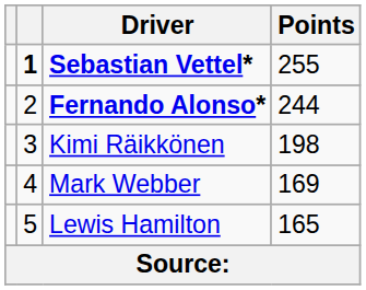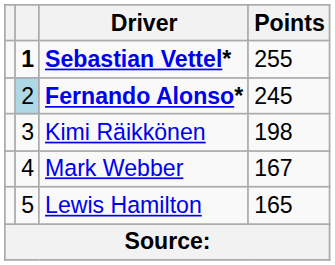 <table class="wikitable" style="font-size: 85%;">
 <tr>
 <th></th>
 <th></th>
 <th>Driver</th>
 <th>Points</th>
 </tr>
 <tr>
 <td align="left"></td>
 <td align="center"><strong>1</strong></td>
 <td> <strong><a href='#'>Sebastian Vettel</a>*</strong></td>
 <td align="left">255</td>
 </tr>
 <tr>
 <td align="left"></td>
-<td align="center">2</td>
+<td align="center" style="background: lightblue;">2</td>
 <td> <strong><a href='#'>Fernando Alonso</a>*</strong></td>
-<td align="left">244</td>
+<td align="left">245</td>
 </tr>
 <tr>
 <td align="left"></td>
 <td align="center">3</td>
 <td> <a href='#'>Kimi Räikkönen</a></td>
 <td align="left">198</td>
 </tr>
 <tr>
 <td align="left"></td>
 <td align="center">4</td>
 <td> <a href='#'>Mark Webber</a></td>
-<td align="left">169</td>
+<td align="left">167</td>
 </tr>
 <tr>
 <td align="left"></td>
 <td align="center">5</td>
 <td> <a href='#'>Lewis Hamilton</a></td>
 <td align="left">165</td>
 </tr>
 <tr>
 <th colspan=4>Source:</th>
 </tr>
 </table>
